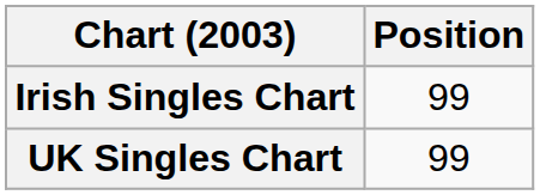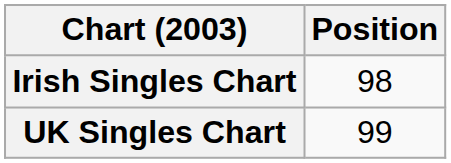 <table class="wikitable sortable plainrowheaders" style="text-align:center">
 <tr>
 <th>Chart (2003)</th>
 <th>Position</th>
 </tr>
 <tr>
 <th scope="row">Irish Singles Chart</th>
-<td align="center">99</td>
+<td align="center">98</td>
 </tr>
 <tr>
 <th scope="row">UK Singles Chart</th>
 <td align="center">99</td>
 </tr>
 </table>
